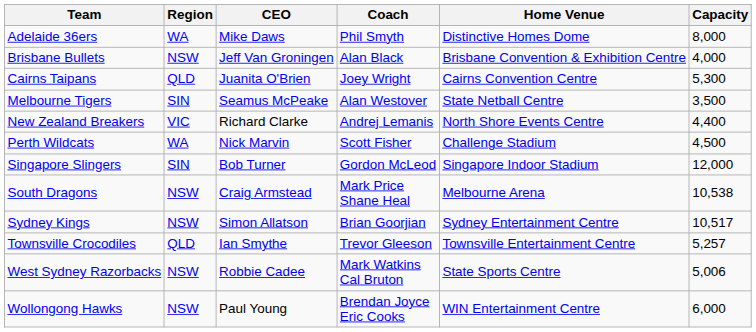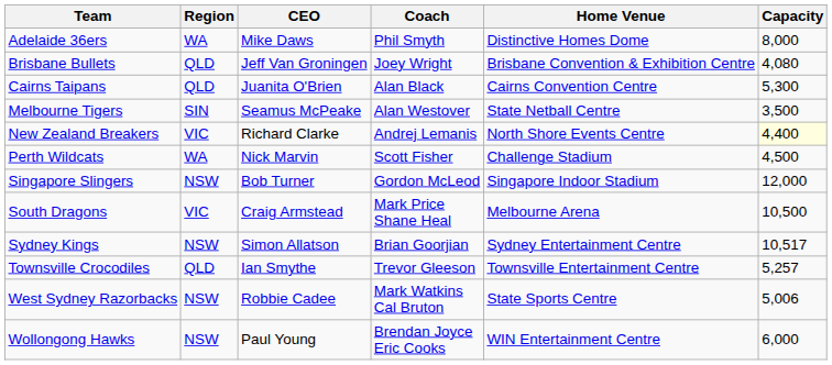 <table align="center" class="wikitable">
 <tr>
 <th>Team</th>
 <th>Region</th>
 <th>CEO</th>
 <th>Coach</th>
 <th>Home Venue</th>
 <th>Capacity</th>
 </tr>
 <tr>
 <td><a href='#'>Adelaide 36ers</a></td>
 <td><a href='#'>WA</a></td>
 <td><a href='#'>Mike Daws</a></td>
 <td><a href='#'>Phil Smyth</a></td>
 <td><a href='#'>Distinctive Homes Dome</a></td>
 <td>8,000</td>
 </tr>
 <tr>
 <td><a href='#'>Brisbane Bullets</a></td>
-<td><a href='#'>NSW</a></td>
+<td><a href='#'>QLD</a></td>
 <td><a href='#'>Jeff Van Groningen</a></td>
-<td><a href='#'>Alan Black</a></td>
+<td><a href='#'>Joey Wright</a></td>
 <td><a href='#'>Brisbane Convention & Exhibition Centre</a></td>
-<td>4,000</td>
+<td>4,080</td>
 </tr>
 <tr>
 <td><a href='#'>Cairns Taipans</a></td>
 <td><a href='#'>QLD</a></td>
 <td><a href='#'>Juanita O'Brien</a></td>
-<td><a href='#'>Joey Wright</a></td>
+<td><a href='#'>Alan Black</a></td>
 <td><a href='#'>Cairns Convention Centre</a></td>
 <td>5,300</td>
 </tr>
 <tr>
 <td><a href='#'>Melbourne Tigers</a></td>
 <td><a href='#'>SIN</a></td>
 <td><a href='#'>Seamus McPeake</a></td>
 <td><a href='#'>Alan Westover</a></td>
 <td><a href='#'>State Netball Centre</a></td>
 <td>3,500</td>
 </tr>
 <tr>
 <td><a href='#'>New Zealand Breakers</a></td>
 <td><a href='#'>VIC</a></td>
 <td>Richard Clarke</td>
 <td><a href='#'>Andrej Lemanis</a></td>
 <td><a href='#'>North Shore Events Centre</a></td>
-<td>4,400</td>
+<td style="background: lightyellow;">4,400</td>
 </tr>
 <tr>
 <td><a href='#'>Perth Wildcats</a></td>
 <td><a href='#'>WA</a></td>
 <td><a href='#'>Nick Marvin</a></td>
 <td><a href='#'>Scott Fisher</a></td>
 <td><a href='#'>Challenge Stadium</a></td>
 <td>4,500</td>
 </tr>
 <tr>
 <td><a href='#'>Singapore Slingers</a></td>
-<td><a href='#'>SIN</a></td>
+<td><a href='#'>NSW</a></td>
 <td><a href='#'>Bob Turner</a></td>
 <td><a href='#'>Gordon McLeod</a></td>
 <td><a href='#'>Singapore Indoor Stadium</a></td>
 <td>12,000</td>
 </tr>
 <tr>
 <td><a href='#'>South Dragons</a></td>
-<td><a href='#'>NSW</a></td>
+<td><a href='#'>VIC</a></td>
 <td><a href='#'>Craig Armstead</a></td>
 <td><a href='#'>Mark Price</a> <br> <a href='#'>Shane Heal</a></td>
 <td><a href='#'>Melbourne Arena</a></td>
-<td>10,538</td>
+<td>10,500</td>
 </tr>
 <tr>
 <td><a href='#'>Sydney Kings</a></td>
 <td><a href='#'>NSW</a></td>
 <td><a href='#'>Simon Allatson</a></td>
 <td><a href='#'>Brian Goorjian</a></td>
 <td><a href='#'>Sydney Entertainment Centre</a></td>
 <td>10,517</td>
 </tr>
 <tr>
 <td><a href='#'>Townsville Crocodiles</a></td>
 <td><a href='#'>QLD</a></td>
 <td><a href='#'>Ian Smythe</a></td>
 <td><a href='#'>Trevor Gleeson</a></td>
 <td><a href='#'>Townsville Entertainment Centre</a></td>
 <td>5,257</td>
 </tr>
 <tr>
 <td><a href='#'>West Sydney Razorbacks</a></td>
 <td><a href='#'>NSW</a></td>
 <td><a href='#'>Robbie Cadee</a></td>
 <td><a href='#'>Mark Watkins</a><br><a href='#'>Cal Bruton</a></td>
 <td><a href='#'>State Sports Centre</a></td>
 <td>5,006</td>
 </tr>
 <tr>
 <td><a href='#'>Wollongong Hawks</a></td>
 <td><a href='#'>NSW</a></td>
 <td>Paul Young</td>
 <td><a href='#'>Brendan Joyce</a><br><a href='#'>Eric Cooks</a></td>
 <td><a href='#'>WIN Entertainment Centre</a></td>
 <td>6,000</td>
 </tr>
 </table>
